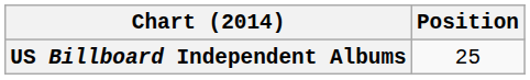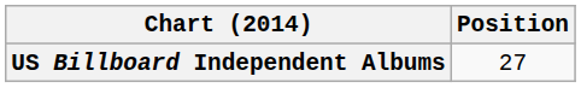 <table class="wikitable sortable plainrowheaders">
 <tr>
 <th scope="col">Chart (2014)</th>
 <th scope="col">Position</th>
 </tr>
 <tr>
 <th scope="row">US <em>Billboard</em> Independent Albums</th>
-<td style="text-align:center;">25</td>
+<td style="text-align:center;">27</td>
 </tr>
 </table>
